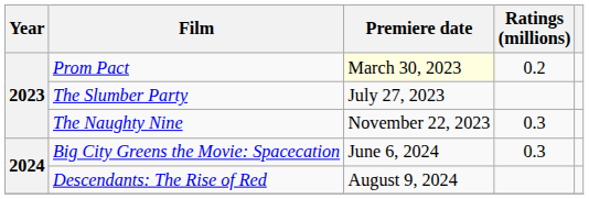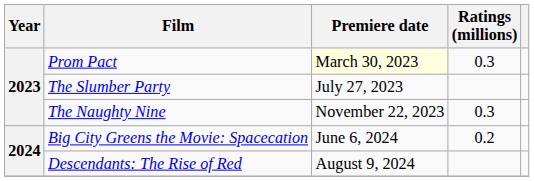 <table class="wikitable plainrowheaders sortable">
 <tr>
 <th scope="col">Year</th>
 <th scope="col">Film</th>
 <th scope="col" data-sort-type="date">Premiere date</th>
 <th scope="col" data-sort-type="number">Ratings<br>(millions)</th>
 <th scope="col" class="unsortable"></th>
 </tr>
 <tr>
 <th rowspan="3" scope="row" style="text-align:center;">2023</th>
 <td><em><a href='#'>Prom Pact</a></em></td>
 <td style="background: lightyellow;">March 30, 2023</td>
-<td style="text-align:center;">0.2</td>
+<td style="text-align:center;">0.3</td>
 <td></td>
 </tr>
 <tr>
 <td><em><a href='#'>The Slumber Party</a></em></td>
 <td>July 27, 2023</td>
 <td style="text-align:center;"></td>
 <td></td>
 </tr>
 <tr>
 <td><em><a href='#'>The Naughty Nine</a></em></td>
 <td>November 22, 2023</td>
 <td style="text-align:center;">0.3</td>
 <td></td>
 </tr>
 <tr>
 <th scope="row" style="text-align:center;" rowspan="2">2024</th>
 <td><em><a href='#'>Big City Greens the Movie: Spacecation</a></em></td>
 <td>June 6, 2024</td>
-<td style="text-align:center;">0.3</td>
+<td style="text-align:center;">0.2</td>
 <td></td>
 </tr>
 <tr>
 <td><em><a href='#'>Descendants: The Rise of Red</a></em></td>
 <td>August 9, 2024</td>
 <td style="text-align:center;"></td>
 <td></td>
 </tr>
 <tr>
 </tr>
 </table>
